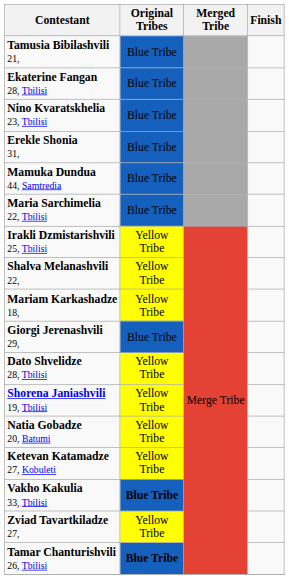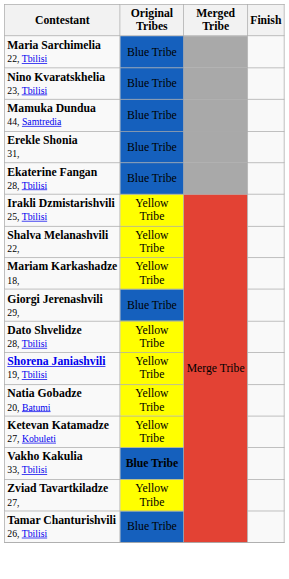 <table class="wikitable" style="margin:auto; text-align:center">
 <tr>
 <th>Contestant</th>
 <th width="80">Original<br>Tribes</th>
 <th width="80">Merged Tribe</th>
 <th>Finish</th>
 </tr>
 <tr>
-<td align="left"><strong>Tamusia Bibilashvili</strong><br><small>21, </small></td>
-<td bgcolor="#1560BD" align=center><span>Blue Tribe</span></td>
-<td bgcolor="darkgrey"></td>
-<td></td>
-</tr>
-<tr>
-<td align="left"><strong>Ekaterine Fangan</strong><br><small>28, <a href='#'>Tbilisi</a></small></td>
-<td bgcolor="#1560BD" align=center><span>Blue Tribe</span></td>
+<td align="left"><strong>Maria Sarchimelia</strong><br><small>22, <a href='#'>Tbilisi</a></small></td>
+<td bgcolor="#1560BD"><span>Blue Tribe</span></td>
 <td bgcolor="darkgrey"></td>
 <td></td>
 </tr>
 <tr>
 <td align="left"><strong>Nino Kvaratskhelia</strong><br><small>23, <a href='#'>Tbilisi</a></small></td>
+<td bgcolor="#1560BD"><span>Blue Tribe</span></td>
+<td bgcolor="darkgrey"></td>
+<td></td>
+</tr>
+<tr>
+<td align="left"><strong>Mamuka Dundua</strong><br><small>44, <a href='#'>Samtredia</a></small></td>
 <td bgcolor="#1560BD"><span>Blue Tribe</span></td>
 <td bgcolor="darkgrey"></td>
 <td></td>
 </tr>
 <tr>
 <td align="left"><strong>Erekle Shonia</strong><br><small>31, </small></td>
 <td bgcolor="#1560BD"><span>Blue Tribe</span></td>
 <td bgcolor="darkgrey"></td>
 <td></td>
 </tr>
 <tr>
-<td align="left"><strong>Mamuka Dundua</strong><br><small>44, <a href='#'>Samtredia</a></small></td>
-<td bgcolor="#1560BD"><span>Blue Tribe</span></td>
-<td bgcolor="darkgrey"></td>
-<td></td>
-</tr>
-<tr>
-<td align="left"><strong>Maria Sarchimelia</strong><br><small>22, <a href='#'>Tbilisi</a></small></td>
-<td bgcolor="#1560BD"><span>Blue Tribe</span></td>
+<td align="left"><strong>Ekaterine Fangan</strong><br><small>28, <a href='#'>Tbilisi</a></small></td>
+<td bgcolor="#1560BD" align=center><span>Blue Tribe</span></td>
 <td bgcolor="darkgrey"></td>
 <td></td>
 </tr>
 <tr>
 <td align="left"><strong>Irakli Dzmistarishvili</strong><br><small>25, <a href='#'>Tbilisi</a></small></td>
 <td bgcolor="yellow">Yellow Tribe</td>
 <td align=center bgcolor="#E34234" rowspan=11><span>Merge Tribe</span></td>
 <td></td>
 </tr>
 <tr>
 <td align="left"><strong>Shalva Melanashvili</strong><br><small>22, </small></td>
 <td bgcolor="yellow" align="center">Yellow Tribe</td>
 <td></td>
 </tr>
 <tr>
 <td align="left"><strong>Mariam Karkashadze</strong><br><small>18, </small></td>
 <td bgcolor="yellow" align="center">Yellow Tribe</td>
 <td></td>
 </tr>
 <tr>
 <td align="left"><strong>Giorgi Jerenashvili</strong><br><small>29, </small></td>
 <td bgcolor="#1560BD"><span>Blue Tribe</span></td>
 <td></td>
 </tr>
 <tr>
 <td align="left"><strong>Dato Shvelidze</strong><br><small>28, <a href='#'>Tbilisi</a></small></td>
 <td bgcolor="yellow" align="center">Yellow Tribe</td>
 <td></td>
 </tr>
 <tr>
 <td align="left"><strong><a href='#'>Shorena Janiashvili</a></strong><br><small>19, <a href='#'>Tbilisi</a></small></td>
 <td bgcolor="yellow">Yellow Tribe</td>
 <td></td>
 </tr>
 <tr>
 <td align="left"><strong>Natia Gobadze</strong><br><small>20, <a href='#'>Batumi</a></small></td>
 <td bgcolor="yellow" align="center">Yellow Tribe</td>
 <td></td>
 </tr>
 <tr>
 <td align="left"><strong>Ketevan Katamadze</strong><br><small>27, <a href='#'>Kobuleti</a></small></td>
 <td bgcolor="yellow" align="center">Yellow Tribe</td>
 <td></td>
 </tr>
 <tr>
 <td align="left"><strong>Vakho Kakulia</strong><br><small>33, <a href='#'>Tbilisi</a></small></td>
 <td bgcolor="#1560BD" align="center"><strong><span>Blue Tribe</span></strong></td>
 <td></td>
 </tr>
 <tr>
 <td align="left"><strong>Zviad Tavartkiladze</strong><br><small>27, </small></td>
 <td bgcolor="yellow" align="center">Yellow Tribe</td>
 <td></td>
 </tr>
 <tr>
 <td align="left"><strong>Tamar Chanturishvili</strong><br><small>26, <a href='#'>Tbilisi</a></small></td>
-<td bgcolor="#1560BD"><strong><span>Blue Tribe</span></strong></td>
+<td bgcolor="#1560BD"><span>Blue Tribe</span></td>
 <td></td>
 </tr>
 <tr>
 </tr>
 </table>
